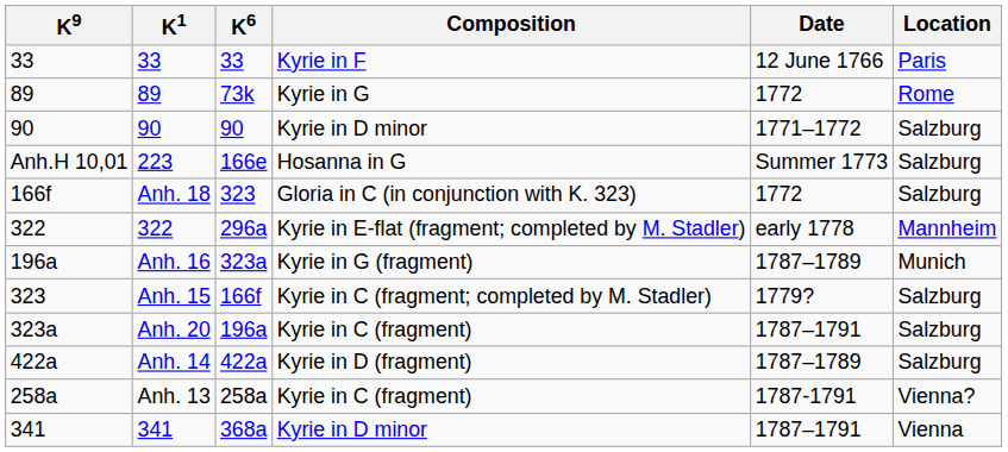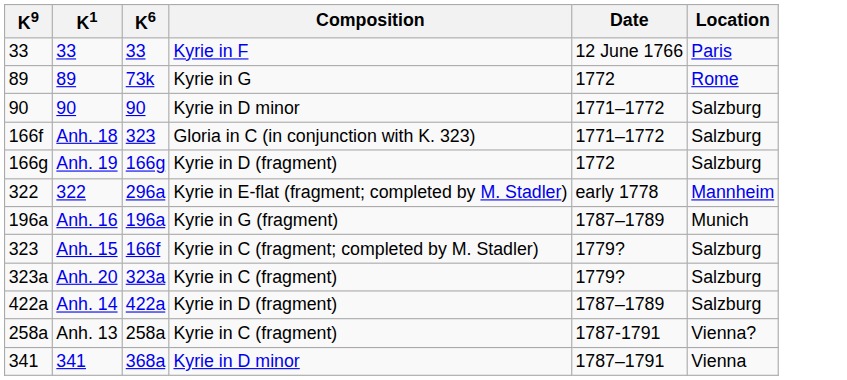 <table class="wikitable sortable">
 <tr>
 <th>K<sup>9</sup></th>
 <th>K<sup>1</sup></th>
 <th>K<sup>6</sup></th>
 <th>Composition</th>
 <th>Date</th>
 <th>Location</th>
 </tr>
 <tr>
 <td>33</td>
 <td><a href='#'>33</a></td>
 <td><a href='#'>33</a></td>
 <td><a href='#'>Kyrie in F</a></td>
 <td>12 June 1766</td>
 <td><a href='#'>Paris</a></td>
 </tr>
 <tr>
 <td>89</td>
 <td><a href='#'>89</a></td>
 <td><a href='#'>73k</a></td>
 <td>Kyrie in G</td>
 <td>1772</td>
 <td><a href='#'>Rome</a></td>
 </tr>
 <tr>
 <td>90</td>
 <td><a href='#'>90</a></td>
 <td><a href='#'>90</a></td>
 <td>Kyrie in D minor</td>
 <td>1771–1772</td>
 <td>Salzburg</td>
 </tr>
 <tr>
-<td>Anh.H 10,01</td>
-<td><a href='#'>223</a></td>
-<td><a href='#'>166e</a></td>
-<td>Hosanna in G</td>
-<td>Summer 1773</td>
-<td>Salzburg</td>
-</tr>
-<tr>
 <td>166f</td>
 <td><a href='#'>Anh. 18</a></td>
 <td><a href='#'>323</a></td>
 <td>Gloria in C (in conjunction with K. 323)</td>
+<td>1771–1772</td>
+<td>Salzburg</td>
+</tr>
+<tr>
+<td>166g</td>
+<td><a href='#'>Anh. 19</a></td>
+<td><a href='#'>166g</a></td>
+<td>Kyrie in D (fragment)</td>
 <td>1772</td>
 <td>Salzburg</td>
 </tr>
 <tr>
 <td>322</td>
 <td><a href='#'>322</a></td>
 <td><a href='#'>296a</a></td>
 <td>Kyrie in E-flat (fragment; completed by <a href='#'>M. Stadler</a>)</td>
 <td>early 1778</td>
 <td><a href='#'>Mannheim</a></td>
 </tr>
 <tr>
 <td>196a</td>
 <td><a href='#'>Anh. 16</a></td>
-<td><a href='#'>323a</a></td>
+<td><a href='#'>196a</a></td>
 <td>Kyrie in G (fragment)</td>
 <td>1787–1789</td>
 <td>Munich</td>
 </tr>
 <tr>
 <td>323</td>
 <td><a href='#'>Anh. 15</a></td>
 <td><a href='#'>166f</a></td>
 <td>Kyrie in C (fragment; completed by M. Stadler)</td>
 <td>1779?</td>
 <td>Salzburg</td>
 </tr>
 <tr>
 <td>323a</td>
 <td><a href='#'>Anh. 20</a></td>
-<td><a href='#'>196a</a></td>
+<td><a href='#'>323a</a></td>
 <td>Kyrie in C (fragment)</td>
-<td>1787–1791</td>
+<td>1779?</td>
 <td>Salzburg</td>
 </tr>
 <tr>
 <td>422a</td>
 <td><a href='#'>Anh. 14</a></td>
 <td><a href='#'>422a</a></td>
 <td>Kyrie in D (fragment)</td>
 <td>1787–1789</td>
 <td>Salzburg</td>
 </tr>
 <tr>
 <td>258a</td>
 <td>Anh. 13</td>
 <td>258a</td>
 <td>Kyrie in C (fragment)</td>
 <td>1787-1791</td>
 <td>Vienna?</td>
 </tr>
 <tr>
 <td>341</td>
 <td><a href='#'>341</a></td>
 <td><a href='#'>368a</a></td>
 <td><a href='#'>Kyrie in D minor</a></td>
 <td>1787–1791</td>
 <td>Vienna</td>
 </tr>
 </table>
